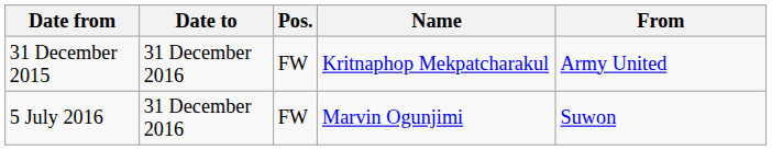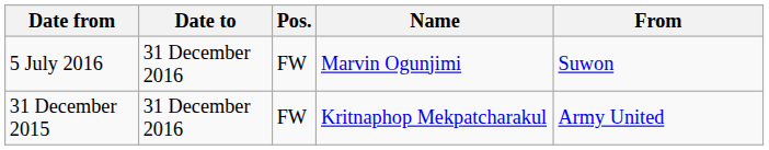 <table class="wikitable">
 <tr>
 <th width="120">Date from</th>
 <th width="120">Date to</th>
 <th>Pos.</th>
 <th width="230">Name</th>
 <th width="230">From</th>
 </tr>
 <tr>
+<td>5 July 2016</td>
+<td>31 December 2016</td>
+<td>FW</td>
+<td> <a href='#'>Marvin Ogunjimi</a></td>
+<td> <a href='#'>Suwon</a></td>
+</tr>
+<tr>
 <td>31 December 2015</td>
 <td>31 December 2016</td>
 <td>FW</td>
 <td> <a href='#'>Kritnaphop Mekpatcharakul</a></td>
 <td> <a href='#'>Army United</a></td>
 </tr>
-<tr>
-<td>5 July 2016</td>
-<td>31 December 2016</td>
-<td>FW</td>
-<td> <a href='#'>Marvin Ogunjimi</a></td>
-<td> <a href='#'>Suwon</a></td>
-</tr>
 </table>
